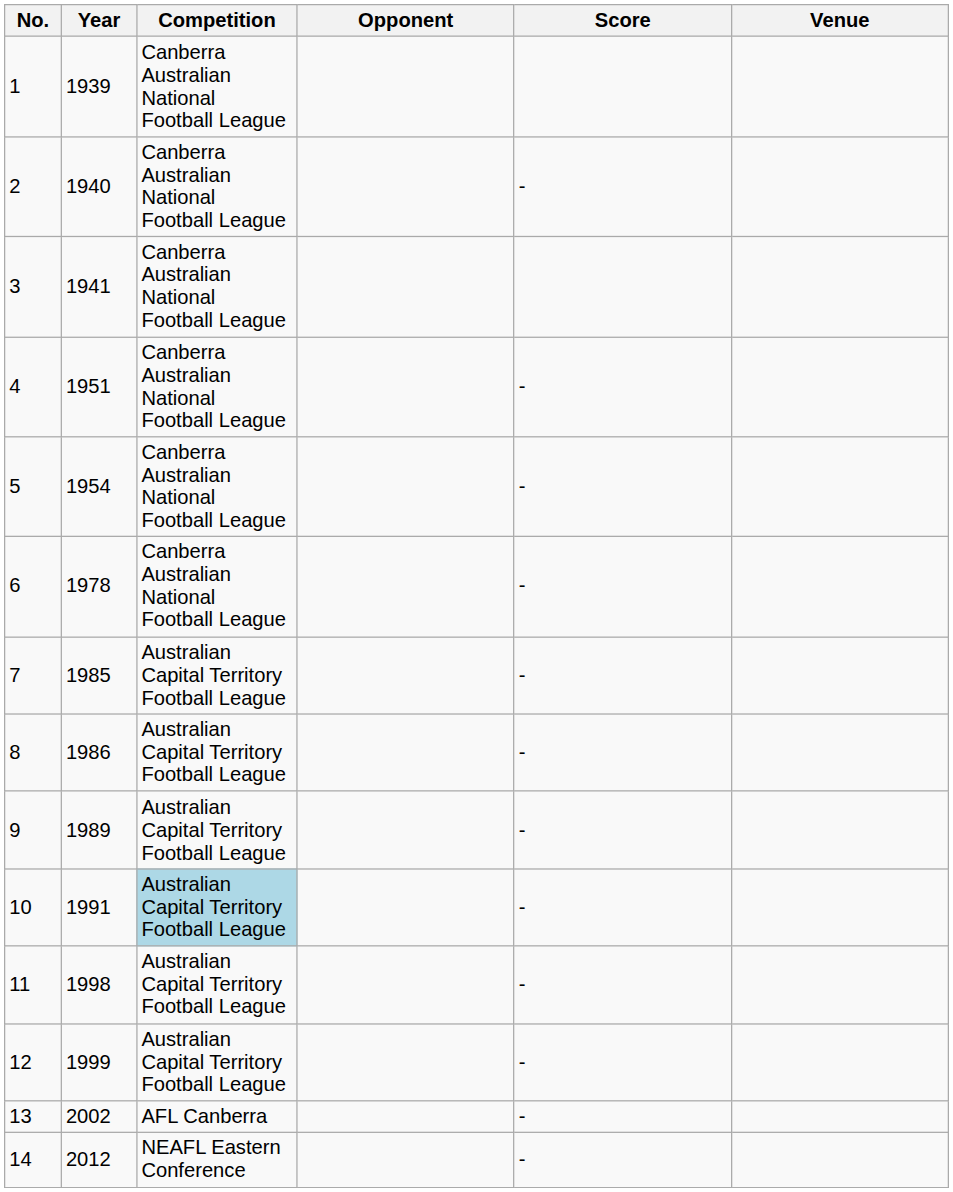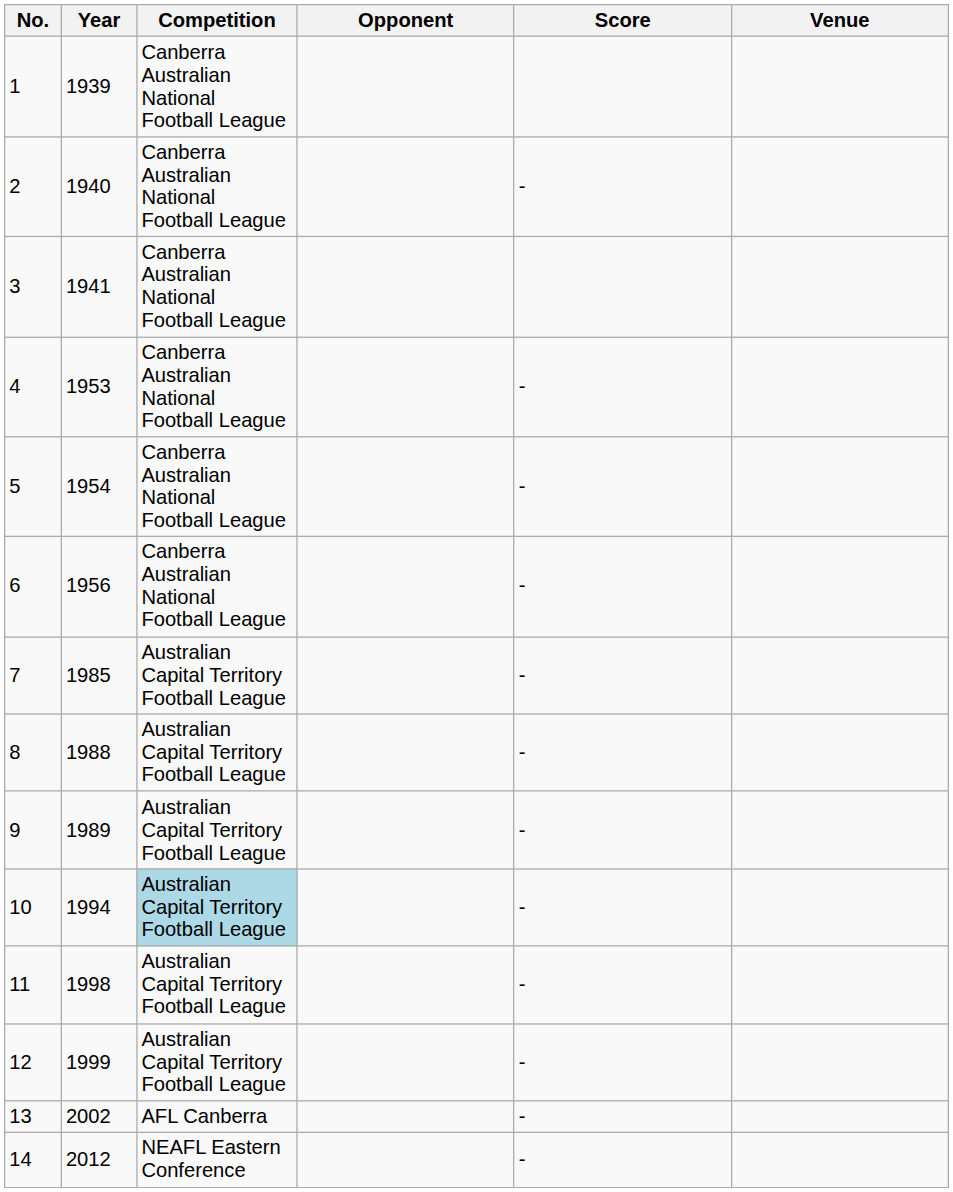 <table class="wikitable sortable" width=750px>
 <tr>
 <th width=6%>No.</th>
 <th width=8%>Year</th>
 <th width=17%>Competition</th>
 <th width=23%>Opponent</th>
 <th width=23%>Score</th>
 <th width=23%>Venue</th>
 </tr>
 <tr>
 <td>1</td>
 <td>1939</td>
 <td>Canberra Australian National Football League</td>
 <td></td>
 <td></td>
 <td></td>
 </tr>
 <tr>
 <td>2</td>
 <td>1940</td>
 <td>Canberra Australian National Football League</td>
 <td></td>
 <td>-</td>
 <td></td>
 </tr>
 <tr>
 <td>3</td>
 <td>1941</td>
 <td>Canberra Australian National Football League</td>
 <td></td>
 <td></td>
 <td></td>
 </tr>
 <tr>
 <td>4</td>
-<td>1951</td>
+<td>1953</td>
 <td>Canberra Australian National Football League</td>
 <td></td>
 <td>-</td>
 <td></td>
 </tr>
 <tr>
 <td>5</td>
 <td>1954</td>
 <td>Canberra Australian National Football League</td>
 <td></td>
 <td>-</td>
 <td></td>
 </tr>
 <tr>
 <td>6</td>
-<td>1978</td>
+<td>1956</td>
 <td>Canberra Australian National Football League</td>
 <td></td>
 <td>-</td>
 <td></td>
 </tr>
 <tr>
 <td>7</td>
 <td>1985</td>
 <td>Australian Capital Territory Football League</td>
 <td></td>
 <td>-</td>
 <td></td>
 </tr>
 <tr>
 <td>8</td>
-<td>1986</td>
+<td>1988</td>
 <td>Australian Capital Territory Football League</td>
 <td></td>
 <td>-</td>
 <td></td>
 </tr>
 <tr>
 <td>9</td>
 <td>1989</td>
 <td>Australian Capital Territory Football League</td>
 <td></td>
 <td>-</td>
 <td></td>
 </tr>
 <tr>
 <td>10</td>
-<td>1991</td>
+<td>1994</td>
 <td style="background: lightblue;">Australian Capital Territory Football League</td>
 <td></td>
 <td>-</td>
 <td></td>
 </tr>
 <tr>
 <td>11</td>
 <td>1998</td>
 <td>Australian Capital Territory Football League</td>
 <td></td>
 <td>-</td>
 <td></td>
 </tr>
 <tr>
 <td>12</td>
 <td>1999</td>
 <td>Australian Capital Territory Football League</td>
 <td></td>
 <td>-</td>
 <td></td>
 </tr>
 <tr>
 <td>13</td>
 <td>2002</td>
 <td>AFL Canberra</td>
 <td></td>
 <td>-</td>
 <td></td>
 </tr>
 <tr>
 <td>14</td>
 <td>2012</td>
 <td>NEAFL Eastern Conference</td>
 <td></td>
 <td>-</td>
 <td></td>
 </tr>
 <tr>
 </tr>
 </table>
